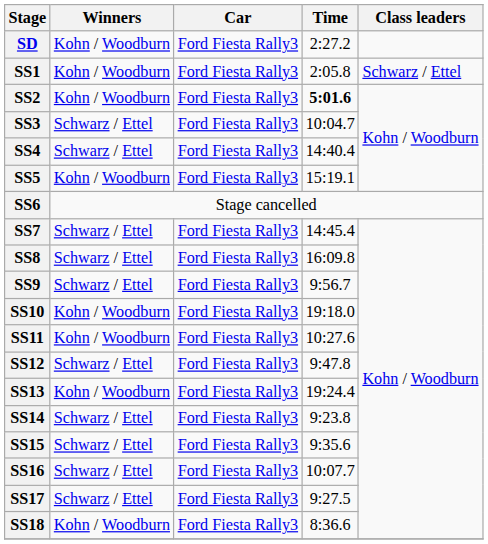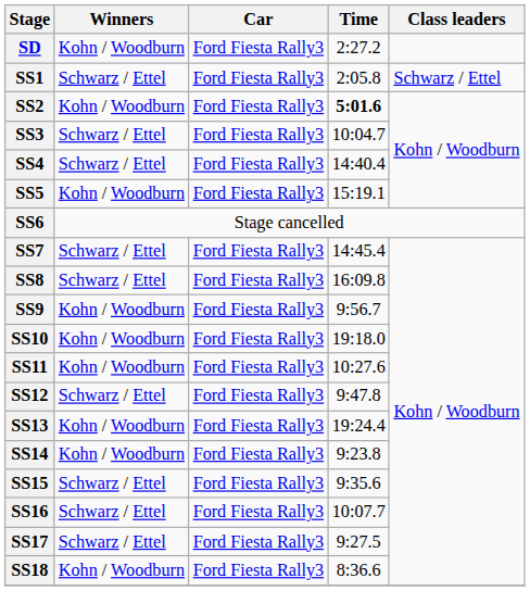 <table class="wikitable" style="font-size:85%">
 <tr>
 <th>Stage</th>
 <th>Winners</th>
 <th>Car</th>
 <th>Time</th>
 <th>Class leaders</th>
 </tr>
 <tr>
 <th><a href='#'>SD</a></th>
 <td><a href='#'>Kohn</a> / <a href='#'>Woodburn</a></td>
 <td><a href='#'>Ford Fiesta Rally3</a></td>
 <td align="center">2:27.2</td>
 <td></td>
 </tr>
 <tr>
 <th>SS1</th>
-<td><a href='#'>Kohn</a> / <a href='#'>Woodburn</a></td>
+<td><a href='#'>Schwarz</a> / <a href='#'>Ettel</a></td>
 <td><a href='#'>Ford Fiesta Rally3</a></td>
 <td align="center">2:05.8</td>
 <td><a href='#'>Schwarz</a> / <a href='#'>Ettel</a></td>
 </tr>
 <tr>
 <th>SS2</th>
 <td><a href='#'>Kohn</a> / <a href='#'>Woodburn</a></td>
 <td><a href='#'>Ford Fiesta Rally3</a></td>
 <td align="center"><strong>5:01.6</strong></td>
 <td rowspan=4><a href='#'>Kohn</a> / <a href='#'>Woodburn</a></td>
 </tr>
 <tr>
 <th>SS3</th>
 <td><a href='#'>Schwarz</a> / <a href='#'>Ettel</a></td>
 <td><a href='#'>Ford Fiesta Rally3</a></td>
 <td align="center">10:04.7</td>
 </tr>
 <tr>
 <th>SS4</th>
 <td><a href='#'>Schwarz</a> / <a href='#'>Ettel</a></td>
 <td><a href='#'>Ford Fiesta Rally3</a></td>
 <td align="center">14:40.4</td>
 </tr>
 <tr>
 <th>SS5</th>
 <td><a href='#'>Kohn</a> / <a href='#'>Woodburn</a></td>
 <td><a href='#'>Ford Fiesta Rally3</a></td>
 <td align="center">15:19.1</td>
 </tr>
 <tr>
 <th>SS6</th>
 <td align="center" colspan="4">Stage cancelled</td>
 </tr>
 <tr>
 <th>SS7</th>
 <td><a href='#'>Schwarz</a> / <a href='#'>Ettel</a></td>
 <td><a href='#'>Ford Fiesta Rally3</a></td>
 <td align="center">14:45.4</td>
 <td rowspan="12"><a href='#'>Kohn</a> / <a href='#'>Woodburn</a></td>
 </tr>
 <tr>
 <th>SS8</th>
 <td><a href='#'>Schwarz</a> / <a href='#'>Ettel</a></td>
 <td><a href='#'>Ford Fiesta Rally3</a></td>
 <td align="center">16:09.8</td>
 </tr>
 <tr>
 <th>SS9</th>
-<td><a href='#'>Schwarz</a> / <a href='#'>Ettel</a></td>
+<td><a href='#'>Kohn</a> / <a href='#'>Woodburn</a></td>
 <td><a href='#'>Ford Fiesta Rally3</a></td>
 <td align="center">9:56.7</td>
 </tr>
 <tr>
 <th>SS10</th>
 <td><a href='#'>Kohn</a> / <a href='#'>Woodburn</a></td>
 <td><a href='#'>Ford Fiesta Rally3</a></td>
 <td align="center">19:18.0</td>
 </tr>
 <tr>
 <th>SS11</th>
 <td><a href='#'>Kohn</a> / <a href='#'>Woodburn</a></td>
 <td><a href='#'>Ford Fiesta Rally3</a></td>
 <td align="center">10:27.6</td>
 </tr>
 <tr>
 <th>SS12</th>
 <td><a href='#'>Schwarz</a> / <a href='#'>Ettel</a></td>
 <td><a href='#'>Ford Fiesta Rally3</a></td>
 <td align="center">9:47.8</td>
 </tr>
 <tr>
 <th>SS13</th>
 <td><a href='#'>Kohn</a> / <a href='#'>Woodburn</a></td>
 <td><a href='#'>Ford Fiesta Rally3</a></td>
 <td align="center">19:24.4</td>
 </tr>
 <tr>
 <th>SS14</th>
-<td><a href='#'>Schwarz</a> / <a href='#'>Ettel</a></td>
+<td><a href='#'>Kohn</a> / <a href='#'>Woodburn</a></td>
 <td><a href='#'>Ford Fiesta Rally3</a></td>
 <td align="center">9:23.8</td>
 </tr>
 <tr>
 <th>SS15</th>
 <td><a href='#'>Schwarz</a> / <a href='#'>Ettel</a></td>
 <td><a href='#'>Ford Fiesta Rally3</a></td>
 <td align="center">9:35.6</td>
 </tr>
 <tr>
 <th>SS16</th>
 <td><a href='#'>Schwarz</a> / <a href='#'>Ettel</a></td>
 <td><a href='#'>Ford Fiesta Rally3</a></td>
 <td align="center">10:07.7</td>
 </tr>
 <tr>
 <th>SS17</th>
 <td><a href='#'>Schwarz</a> / <a href='#'>Ettel</a></td>
 <td><a href='#'>Ford Fiesta Rally3</a></td>
 <td align="center">9:27.5</td>
 </tr>
 <tr>
 <th>SS18</th>
 <td><a href='#'>Kohn</a> / <a href='#'>Woodburn</a></td>
 <td><a href='#'>Ford Fiesta Rally3</a></td>
 <td align="center">8:36.6</td>
 </tr>
 <tr>
 </tr>
 </table>
